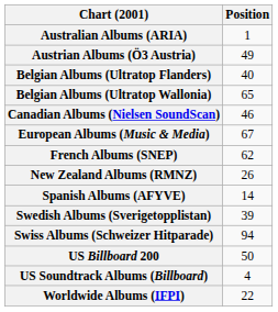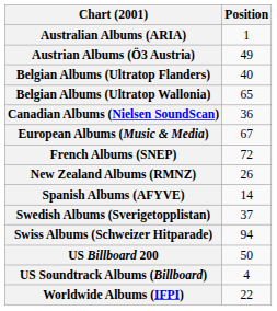 <table class="wikitable plainrowheaders sortable" style="text-align:center">
 <tr>
 <th scope="col">Chart (2001)</th>
 <th scope="col">Position</th>
 </tr>
 <tr>
 <th scope="row">Australian Albums (ARIA)</th>
 <td>1</td>
 </tr>
 <tr>
 <th scope="row">Austrian Albums (Ö3 Austria)</th>
 <td>49</td>
 </tr>
 <tr>
 <th scope="row">Belgian Albums (Ultratop Flanders)</th>
 <td>40</td>
 </tr>
 <tr>
 <th scope="row">Belgian Albums (Ultratop Wallonia)</th>
 <td>65</td>
 </tr>
 <tr>
 <th scope="row">Canadian Albums (<a href='#'>Nielsen SoundScan</a>)</th>
-<td>46</td>
+<td>36</td>
 </tr>
 <tr>
 <th scope="row">European Albums (<em>Music & Media</em>)</th>
 <td>67</td>
 </tr>
 <tr>
 <th scope="row">French Albums (SNEP)</th>
-<td>62</td>
+<td>72</td>
 </tr>
 <tr>
 <th scope="row">New Zealand Albums (RMNZ)</th>
 <td>26</td>
 </tr>
 <tr>
 <th scope="row">Spanish Albums (AFYVE)</th>
 <td>14</td>
 </tr>
 <tr>
 <th scope="row">Swedish Albums (Sverigetopplistan)</th>
-<td>39</td>
+<td>37</td>
 </tr>
 <tr>
 <th scope="row">Swiss Albums (Schweizer Hitparade)</th>
 <td>94</td>
 </tr>
 <tr>
 <th scope="row">US <em>Billboard</em> 200</th>
 <td>50</td>
 </tr>
 <tr>
 <th scope="row">US Soundtrack Albums (<em>Billboard</em>)</th>
 <td>4</td>
 </tr>
 <tr>
 <th scope="row">Worldwide Albums (<a href='#'>IFPI</a>)</th>
 <td>22</td>
 </tr>
 </table>
